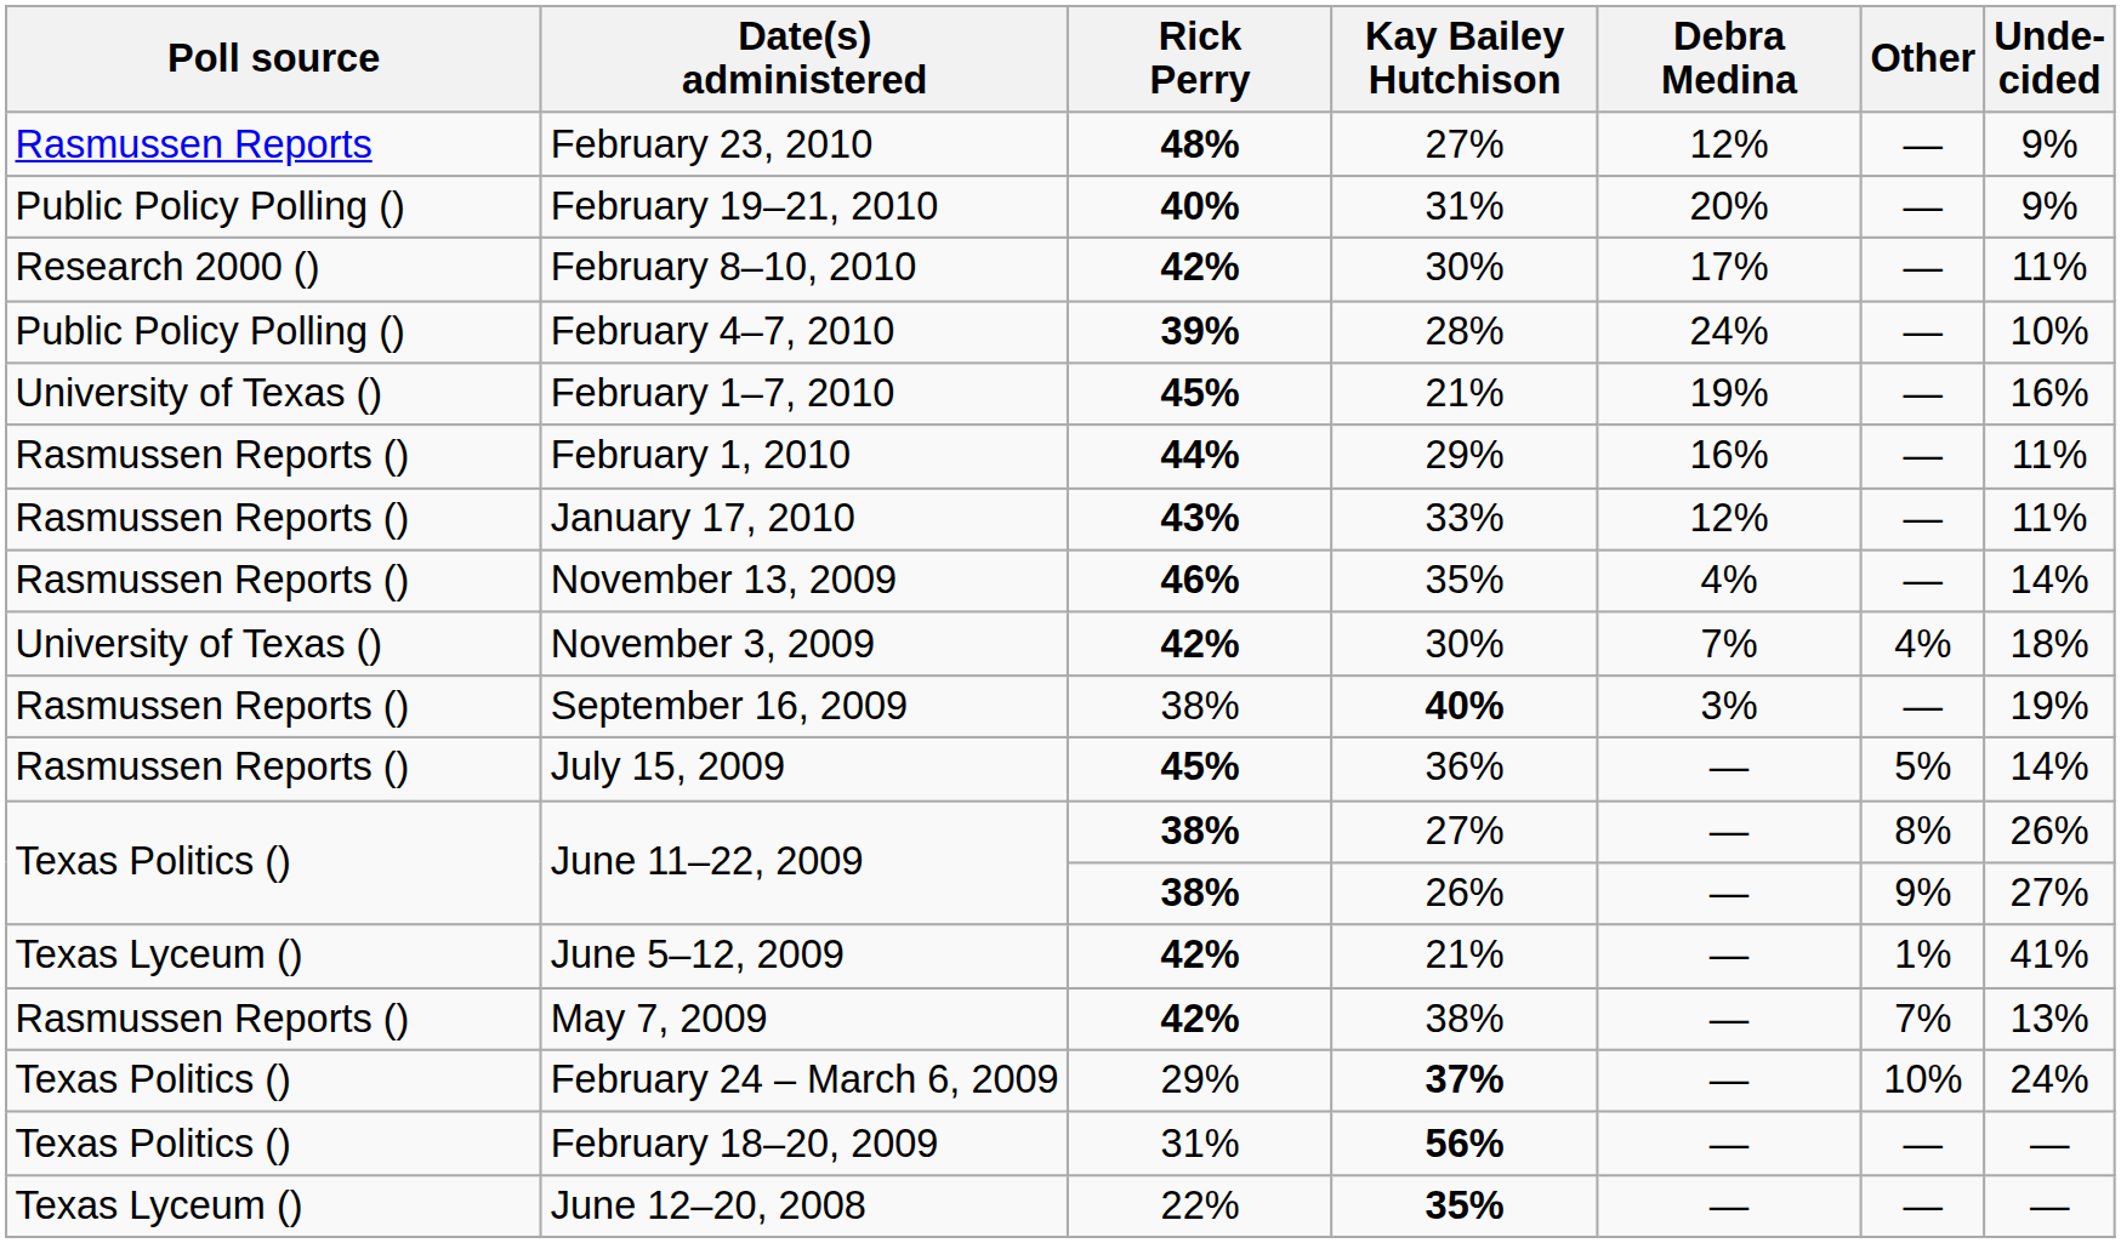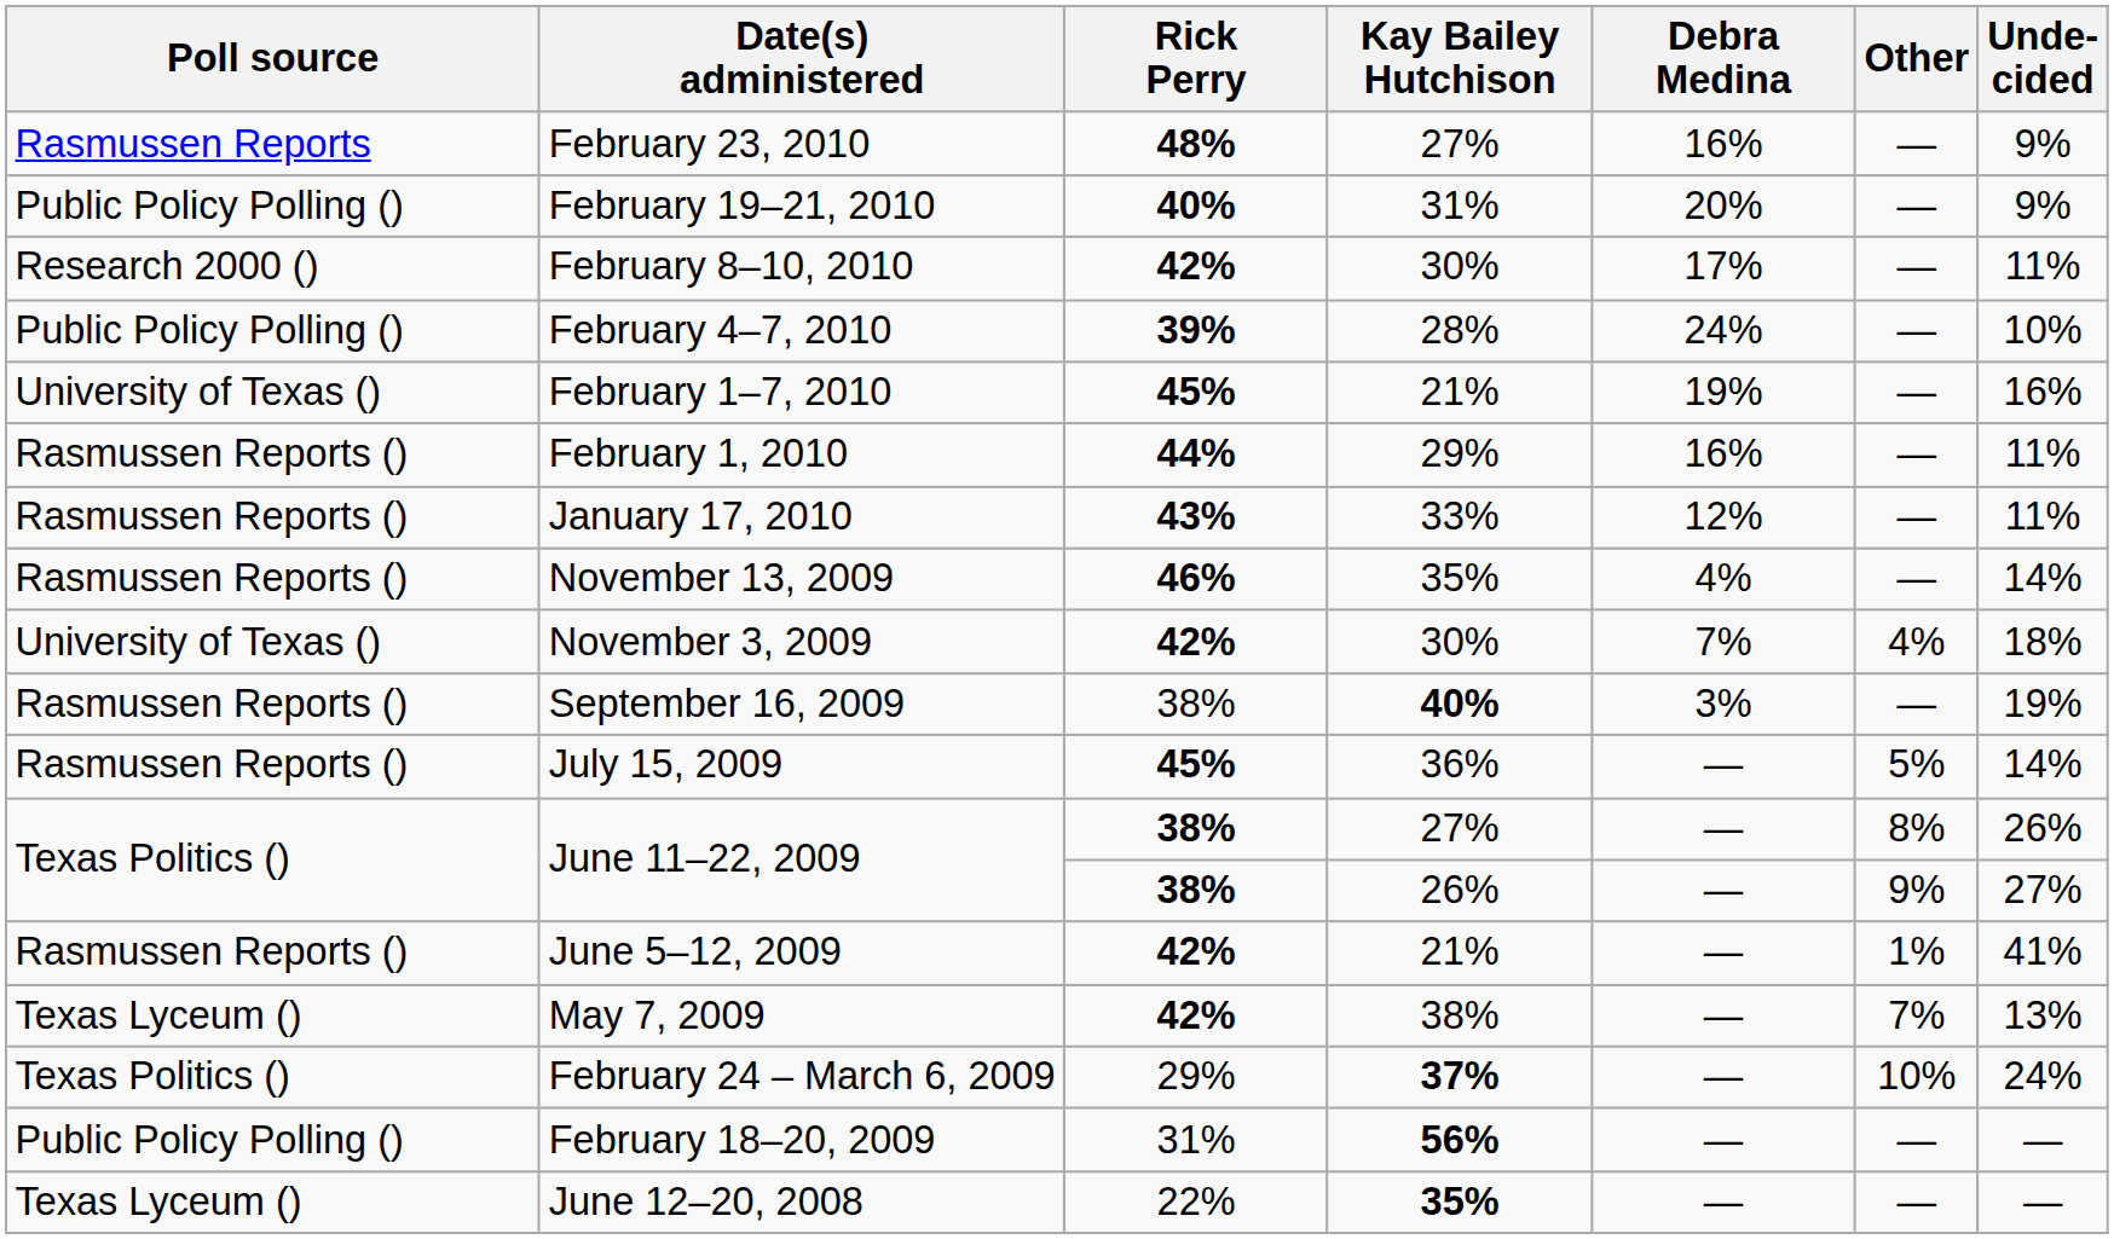 <table class="wikitable" style="text-align:center">
 <tr>
 <th style="width:210px;">Poll source</th>
 <th>Date(s)<br>administered</th>
 <th style="width:100px;">Rick<br> Perry</th>
 <th style="width:100px;">Kay Bailey<br> Hutchison</th>
 <th style="width:100px;">Debra<br> Medina</th>
 <th>Other</th>
 <th>Unde-<br>cided</th>
 </tr>
 <tr>
 <td align=left><a href='#'>Rasmussen Reports</a></td>
 <td align=left>February 23, 2010</td>
 <td><strong>48%</strong></td>
 <td align=center>27%</td>
-<td align=center>12%</td>
+<td align=center>16%</td>
 <td align=center>—</td>
 <td align=center>9%</td>
 </tr>
 <tr>
 <td align=left>Public Policy Polling ()</td>
 <td align=left>February 19–21, 2010</td>
 <td><strong>40%</strong></td>
 <td align=center>31%</td>
 <td align=center>20%</td>
 <td align=center>—</td>
 <td align=center>9%</td>
 </tr>
 <tr>
 <td align=left>Research 2000 ()</td>
 <td align=left>February 8–10, 2010</td>
 <td><strong>42%</strong></td>
 <td align=center>30%</td>
 <td align=center>17%</td>
 <td align=center>—</td>
 <td align=center>11%</td>
 </tr>
 <tr>
 <td align=left>Public Policy Polling ()</td>
 <td align=left>February 4–7, 2010</td>
 <td><strong>39%</strong></td>
 <td align=center>28%</td>
 <td align=center>24%</td>
 <td align=center>—</td>
 <td align=center>10%</td>
 </tr>
 <tr>
 <td align=left>University of Texas ()</td>
 <td align=left>February 1–7, 2010</td>
 <td><strong>45%</strong></td>
 <td align=center>21%</td>
 <td align=center>19%</td>
 <td align=center>—</td>
 <td align=center>16%</td>
 </tr>
 <tr>
 <td align=left>Rasmussen Reports ()</td>
 <td align=left>February 1, 2010</td>
 <td><strong>44%</strong></td>
 <td align=center>29%</td>
 <td align=center>16%</td>
 <td align=center>—</td>
 <td align=center>11%</td>
 </tr>
 <tr>
 <td align=left>Rasmussen Reports ()</td>
 <td align=left>January 17, 2010</td>
 <td><strong>43%</strong></td>
 <td align=center>33%</td>
 <td align=center>12%</td>
 <td align=center>—</td>
 <td align=center>11%</td>
 </tr>
 <tr>
 <td align=left>Rasmussen Reports ()</td>
 <td align=left>November 13, 2009</td>
 <td><strong>46%</strong></td>
 <td align=center>35%</td>
 <td align=center>4%</td>
 <td align=center>—</td>
 <td align=center>14%</td>
 </tr>
 <tr>
 <td align=left>University of Texas ()</td>
 <td align=left>November 3, 2009</td>
 <td><strong>42%</strong></td>
 <td align=center>30%</td>
 <td align=center>7%</td>
 <td align=center>4%</td>
 <td align=center>18%</td>
 </tr>
 <tr>
 <td align=left>Rasmussen Reports ()</td>
 <td align=left>September 16, 2009</td>
 <td align=center>38%</td>
 <td><strong>40%</strong></td>
 <td align=center>3%</td>
 <td align=center>—</td>
 <td align=center>19%</td>
 </tr>
 <tr>
 <td align=left>Rasmussen Reports ()</td>
 <td align=left>July 15, 2009</td>
 <td><strong>45%</strong></td>
 <td align=center>36%</td>
 <td align=center>—</td>
 <td align=center>5%</td>
 <td align=center>14%</td>
 </tr>
 <tr>
 <td rowspan="2" style="text-align:left;">Texas Politics ()</td>
 <td style="text-align:left;" rowspan="2">June 11–22, 2009</td>
 <td><strong>38%</strong></td>
 <td align=center>27%</td>
 <td align=center>—</td>
 <td align=center>8%</td>
 <td align=center>26%</td>
 </tr>
 <tr>
 <td><strong>38%</strong></td>
 <td align=center>26%</td>
 <td align=center>—</td>
 <td align=center>9%</td>
 <td align=center>27%</td>
 </tr>
 <tr>
-<td align=left>Texas Lyceum ()</td>
+<td align=left>Rasmussen Reports ()</td>
 <td align=left>June 5–12, 2009</td>
 <td><strong>42%</strong></td>
 <td align=center>21%</td>
 <td align=center>—</td>
 <td align=center>1%</td>
 <td align=center>41%</td>
 </tr>
 <tr>
-<td align=left>Rasmussen Reports ()</td>
+<td align=left>Texas Lyceum ()</td>
 <td align=left>May 7, 2009</td>
 <td><strong>42%</strong></td>
 <td align=center>38%</td>
 <td align=center>—</td>
 <td align=center>7%</td>
 <td align=center>13%</td>
 </tr>
 <tr>
 <td align=left>Texas Politics ()</td>
 <td align=left>February 24 – March 6, 2009</td>
 <td align=center>29%</td>
 <td><strong>37%</strong></td>
 <td align=center>—</td>
 <td align=center>10%</td>
 <td align=center>24%</td>
 </tr>
 <tr>
-<td align=left>Texas Politics ()</td>
+<td align=left>Public Policy Polling ()</td>
 <td align=left>February 18–20, 2009</td>
 <td align=center>31%</td>
 <td><strong>56%</strong></td>
 <td align=center>—</td>
 <td align=center>—</td>
 <td align=center>—</td>
 </tr>
 <tr>
 <td align=left>Texas Lyceum ()</td>
 <td align=left>June 12–20, 2008</td>
 <td align=center>22%</td>
 <td><strong>35%</strong></td>
 <td align=center>—</td>
 <td align=center>—</td>
 <td align=center>—</td>
 </tr>
 </table>
